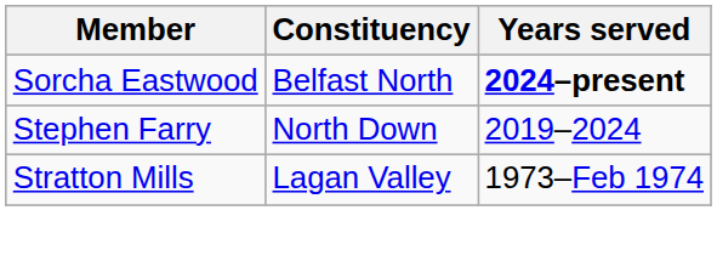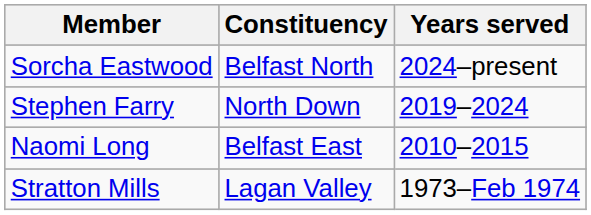 <table class="wikitable sortable">
 <tr>
 <th>Member</th>
 <th>Constituency</th>
 <th>Years served</th>
 </tr>
 <tr>
 <td><a href='#'>Sorcha Eastwood</a></td>
 <td><a href='#'>Belfast North</a></td>
-<td><strong><a href='#'>2024</a>–present</strong></td>
+<td><a href='#'>2024</a>–present</td>
 </tr>
 <tr>
 <td><a href='#'>Stephen Farry</a></td>
 <td><a href='#'>North Down</a></td>
 <td><a href='#'>2019</a>–<a href='#'>2024</a></td>
 </tr>
 <tr>
+<td><a href='#'>Naomi Long</a></td>
+<td><a href='#'>Belfast East</a></td>
+<td><a href='#'>2010</a>–<a href='#'>2015</a></td>
+</tr>
+<tr>
 <td><a href='#'>Stratton Mills</a></td>
 <td><a href='#'>Lagan Valley</a></td>
 <td>1973–<a href='#'>Feb 1974</a></td>
 </tr>
 </table>
